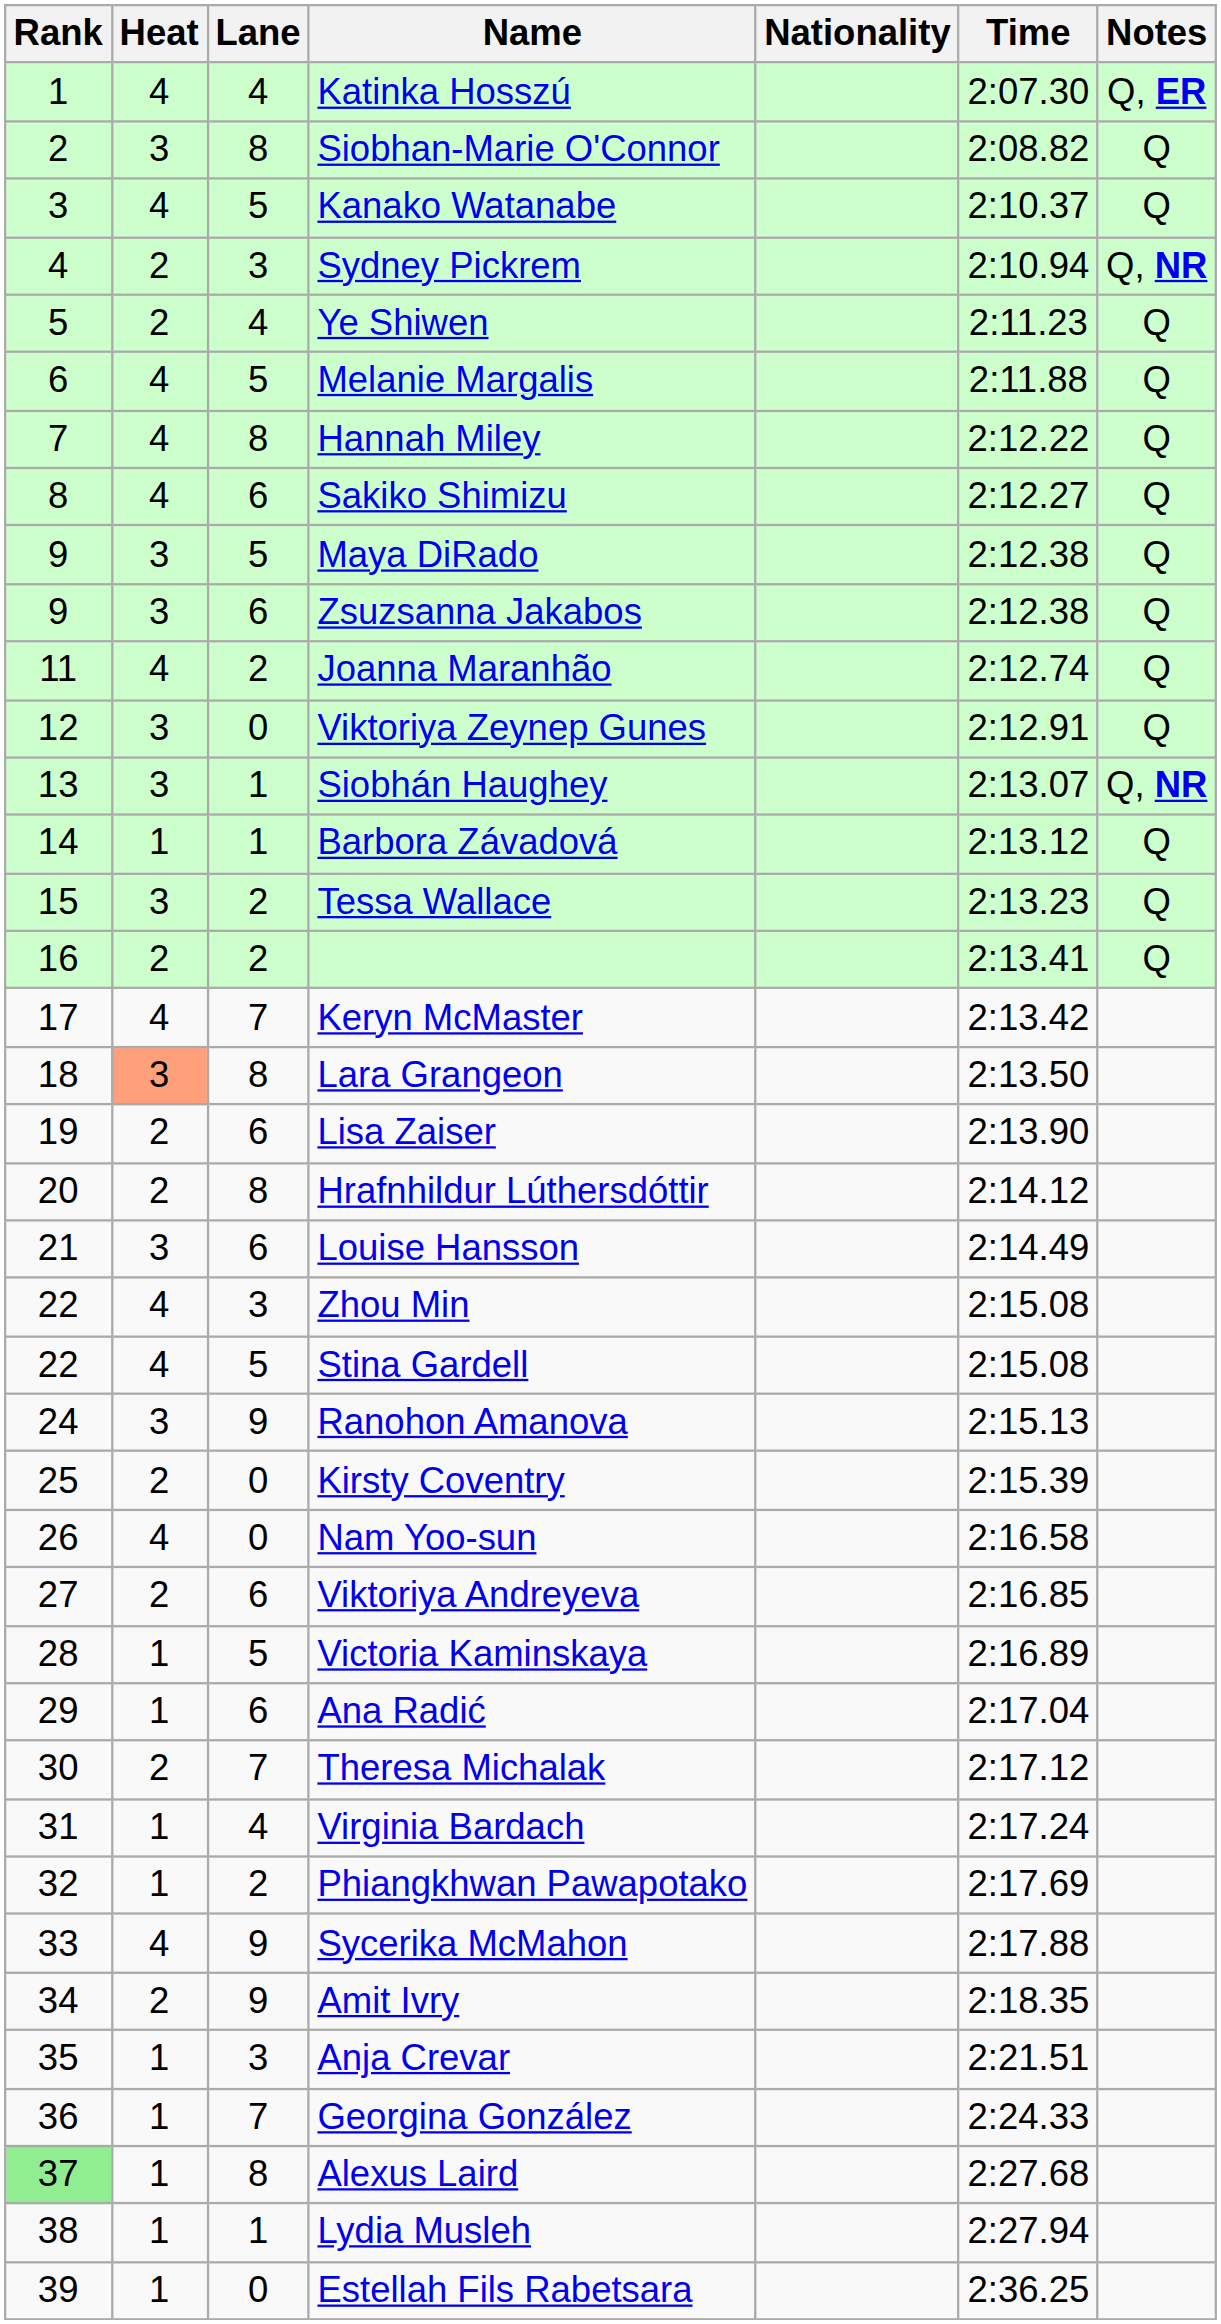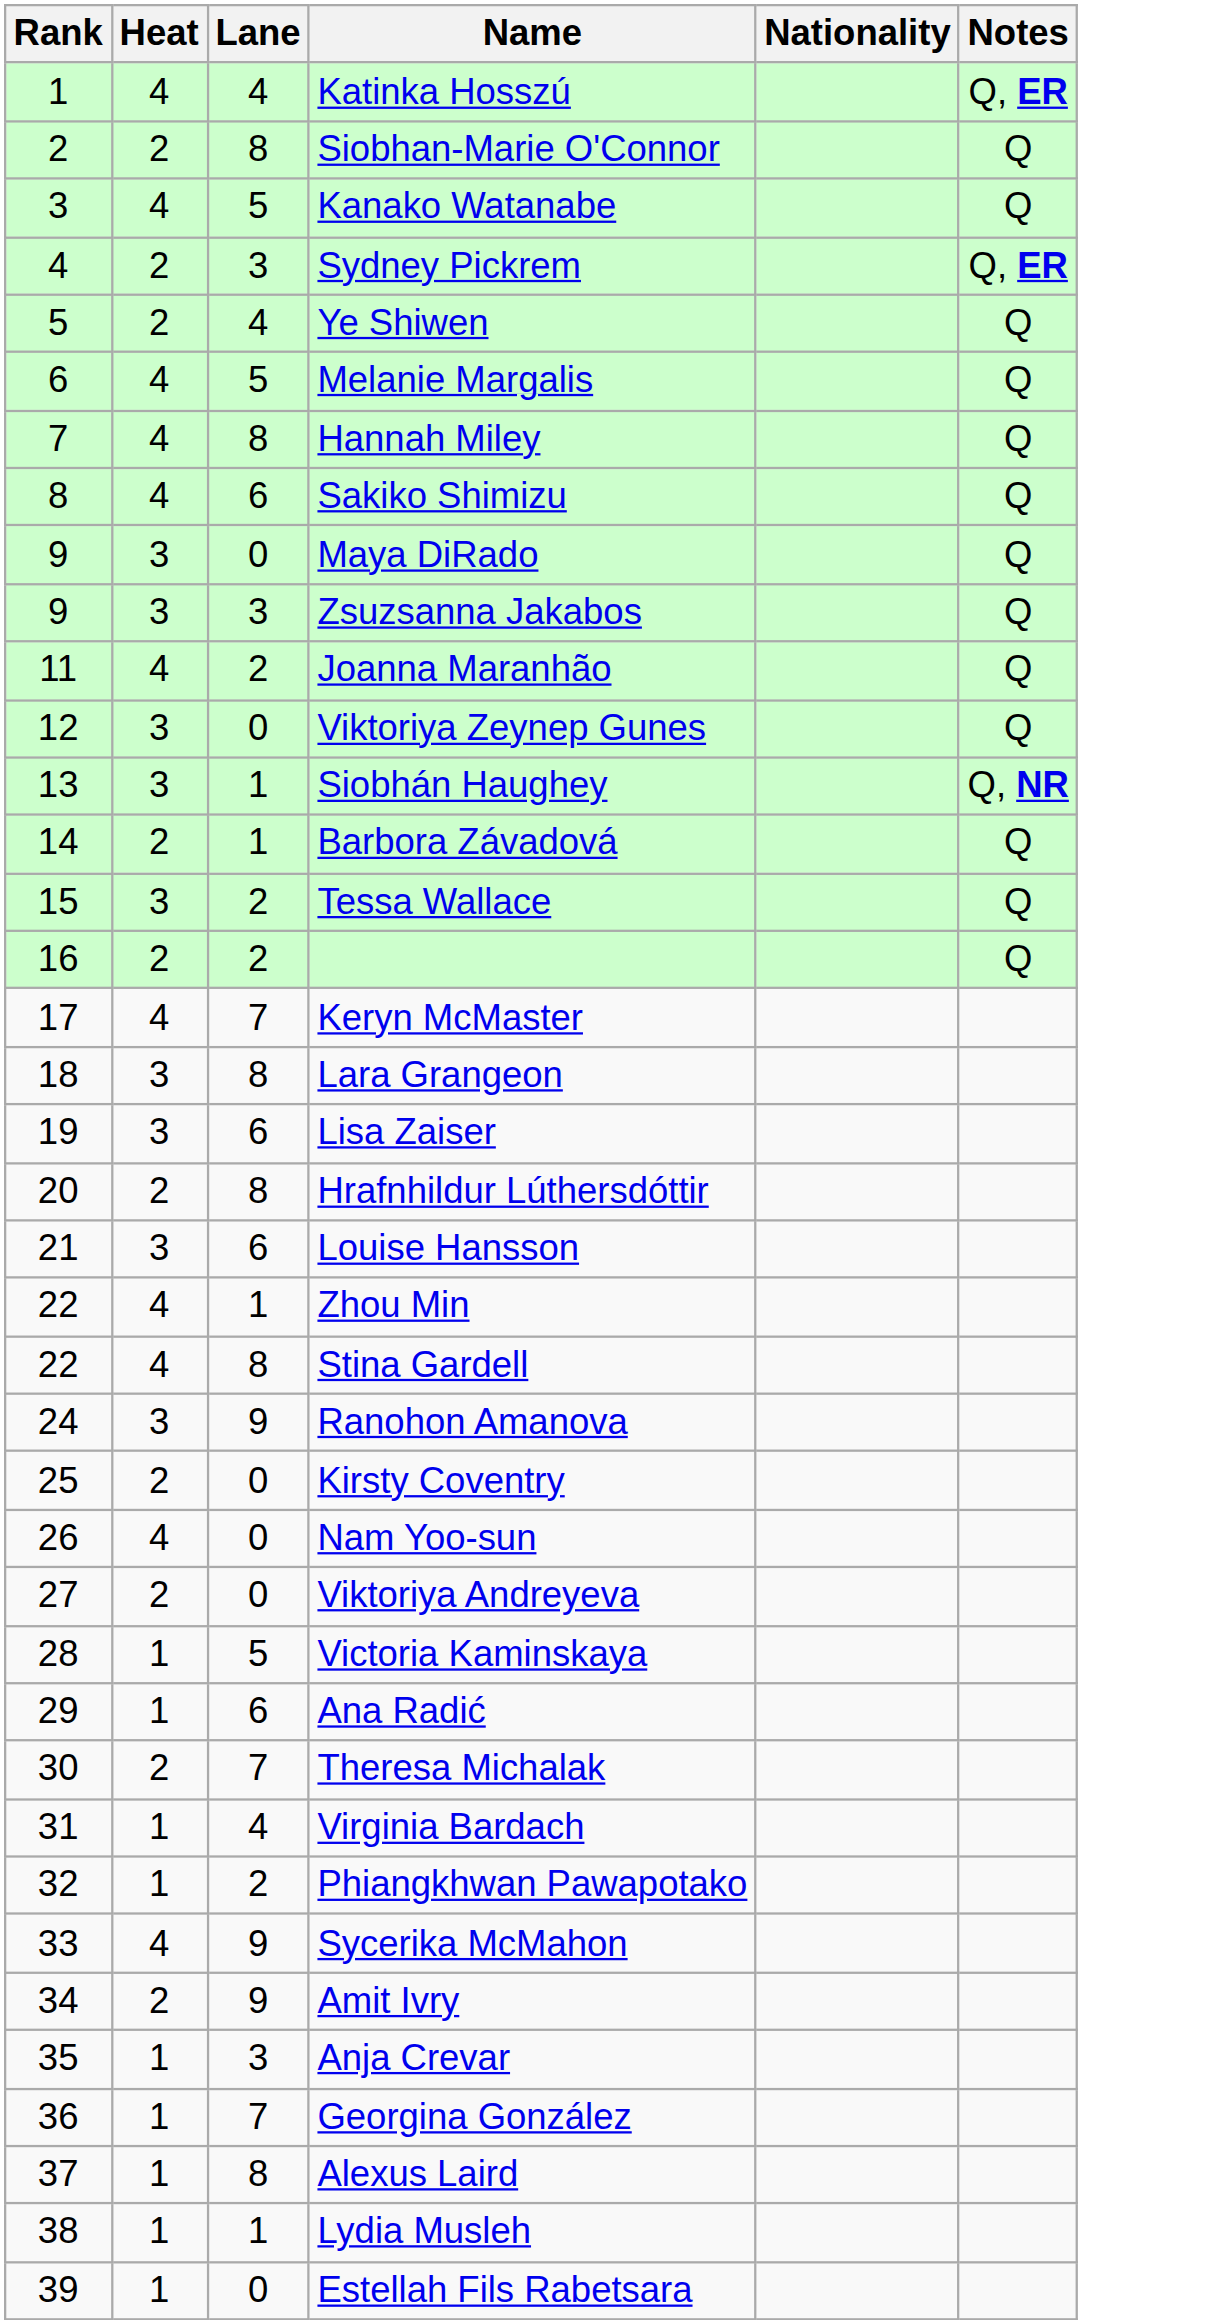 <table class="wikitable sortable" style="text-align:center">
 <tr>
 <th>Rank</th>
 <th>Heat</th>
 <th>Lane</th>
 <th>Name</th>
 <th>Nationality</th>
-<th>Time</th>
 <th>Notes</th>
 </tr>
 <tr bgcolor=ccffcc>
 <td>1</td>
 <td>4</td>
 <td>4</td>
 <td align=left><a href='#'>Katinka Hosszú</a></td>
 <td align=left></td>
-<td>2:07.30</td>
 <td>Q, <strong><a href='#'>ER</a></strong></td>
 </tr>
 <tr bgcolor=ccffcc>
 <td>2</td>
-<td>3</td>
+<td>2</td>
 <td>8</td>
 <td align=left><a href='#'>Siobhan-Marie O'Connor</a></td>
 <td align=left></td>
-<td>2:08.82</td>
 <td>Q</td>
 </tr>
 <tr bgcolor=ccffcc>
 <td>3</td>
 <td>4</td>
 <td>5</td>
 <td align=left><a href='#'>Kanako Watanabe</a></td>
 <td align=left></td>
-<td>2:10.37</td>
 <td>Q</td>
 </tr>
 <tr bgcolor=ccffcc>
 <td>4</td>
 <td>2</td>
 <td>3</td>
 <td align=left><a href='#'>Sydney Pickrem</a></td>
 <td align=left></td>
-<td>2:10.94</td>
-<td>Q, <strong><a href='#'>NR</a></strong></td>
+<td>Q, <strong><a href='#'>ER</a></strong></td>
 </tr>
 <tr bgcolor=ccffcc>
 <td>5</td>
 <td>2</td>
 <td>4</td>
 <td align=left><a href='#'>Ye Shiwen</a></td>
 <td align=left></td>
-<td>2:11.23</td>
 <td>Q</td>
 </tr>
 <tr bgcolor=ccffcc>
 <td>6</td>
 <td>4</td>
 <td>5</td>
 <td align=left><a href='#'>Melanie Margalis</a></td>
 <td align=left></td>
-<td>2:11.88</td>
 <td>Q</td>
 </tr>
 <tr bgcolor=ccffcc>
 <td>7</td>
 <td>4</td>
 <td>8</td>
 <td align=left><a href='#'>Hannah Miley</a></td>
 <td align=left></td>
-<td>2:12.22</td>
 <td>Q</td>
 </tr>
 <tr bgcolor=ccffcc>
 <td>8</td>
 <td>4</td>
 <td>6</td>
 <td align=left><a href='#'>Sakiko Shimizu</a></td>
 <td align=left></td>
-<td>2:12.27</td>
 <td>Q</td>
 </tr>
 <tr bgcolor=ccffcc>
 <td>9</td>
 <td>3</td>
-<td>5</td>
+<td>0</td>
 <td align=left><a href='#'>Maya DiRado</a></td>
 <td align=left></td>
-<td>2:12.38</td>
 <td>Q</td>
 </tr>
 <tr bgcolor=ccffcc>
 <td>9</td>
 <td>3</td>
-<td>6</td>
+<td>3</td>
 <td align=left><a href='#'>Zsuzsanna Jakabos</a></td>
 <td align=left></td>
-<td>2:12.38</td>
 <td>Q</td>
 </tr>
 <tr bgcolor=ccffcc>
 <td>11</td>
 <td>4</td>
 <td>2</td>
 <td align=left><a href='#'>Joanna Maranhão</a></td>
 <td align=left></td>
-<td>2:12.74</td>
 <td>Q</td>
 </tr>
 <tr bgcolor=ccffcc>
 <td>12</td>
 <td>3</td>
 <td>0</td>
 <td align=left><a href='#'>Viktoriya Zeynep Gunes</a></td>
 <td align=left></td>
-<td>2:12.91</td>
 <td>Q</td>
 </tr>
 <tr bgcolor=ccffcc>
 <td>13</td>
 <td>3</td>
 <td>1</td>
 <td align=left><a href='#'>Siobhán Haughey</a></td>
 <td align=left></td>
-<td>2:13.07</td>
 <td>Q, <strong><a href='#'>NR</a></strong></td>
 </tr>
 <tr bgcolor=ccffcc>
 <td>14</td>
-<td>1</td>
+<td>2</td>
 <td>1</td>
 <td align=left><a href='#'>Barbora Závadová</a></td>
 <td align=left></td>
-<td>2:13.12</td>
 <td>Q</td>
 </tr>
 <tr bgcolor=ccffcc>
 <td>15</td>
 <td>3</td>
 <td>2</td>
 <td align=left><a href='#'>Tessa Wallace</a></td>
 <td align=left></td>
-<td>2:13.23</td>
 <td>Q</td>
 </tr>
 <tr bgcolor=ccffcc>
 <td>16</td>
 <td>2</td>
 <td>2</td>
 <td align=left></td>
 <td align=left></td>
-<td>2:13.41</td>
 <td>Q</td>
 </tr>
 <tr>
 <td>17</td>
 <td>4</td>
 <td>7</td>
 <td align=left><a href='#'>Keryn McMaster</a></td>
 <td align=left></td>
-<td>2:13.42</td>
 <td></td>
 </tr>
 <tr>
 <td>18</td>
-<td style="background: lightsalmon;">3</td>
+<td>3</td>
 <td>8</td>
 <td align=left><a href='#'>Lara Grangeon</a></td>
 <td align=left></td>
-<td>2:13.50</td>
 <td></td>
 </tr>
 <tr>
 <td>19</td>
-<td>2</td>
+<td>3</td>
 <td>6</td>
 <td align=left><a href='#'>Lisa Zaiser</a></td>
 <td align=left></td>
-<td>2:13.90</td>
 <td></td>
 </tr>
 <tr>
 <td>20</td>
 <td>2</td>
 <td>8</td>
 <td align=left><a href='#'>Hrafnhildur Lúthersdóttir</a></td>
 <td align=left></td>
-<td>2:14.12</td>
 <td></td>
 </tr>
 <tr>
 <td>21</td>
 <td>3</td>
 <td>6</td>
 <td align=left><a href='#'>Louise Hansson</a></td>
 <td align=left></td>
-<td>2:14.49</td>
 <td></td>
 </tr>
 <tr>
 <td>22</td>
 <td>4</td>
-<td>3</td>
+<td>1</td>
 <td align=left><a href='#'>Zhou Min</a></td>
 <td align=left></td>
-<td>2:15.08</td>
 <td></td>
 </tr>
 <tr>
 <td>22</td>
 <td>4</td>
-<td>5</td>
+<td>8</td>
 <td align=left><a href='#'>Stina Gardell</a></td>
 <td align=left></td>
-<td>2:15.08</td>
 <td></td>
 </tr>
 <tr>
 <td>24</td>
 <td>3</td>
 <td>9</td>
 <td align=left><a href='#'>Ranohon Amanova</a></td>
 <td align=left></td>
-<td>2:15.13</td>
 <td></td>
 </tr>
 <tr>
 <td>25</td>
 <td>2</td>
 <td>0</td>
 <td align=left><a href='#'>Kirsty Coventry</a></td>
 <td align=left></td>
-<td>2:15.39</td>
 <td></td>
 </tr>
 <tr>
 <td>26</td>
 <td>4</td>
 <td>0</td>
 <td align=left><a href='#'>Nam Yoo-sun</a></td>
 <td align=left></td>
-<td>2:16.58</td>
 <td></td>
 </tr>
 <tr>
 <td>27</td>
 <td>2</td>
-<td>6</td>
+<td>0</td>
 <td align=left><a href='#'>Viktoriya Andreyeva</a></td>
 <td align=left></td>
-<td>2:16.85</td>
 <td></td>
 </tr>
 <tr>
 <td>28</td>
 <td>1</td>
 <td>5</td>
 <td align=left><a href='#'>Victoria Kaminskaya</a></td>
 <td align=left></td>
-<td>2:16.89</td>
 <td></td>
 </tr>
 <tr>
 <td>29</td>
 <td>1</td>
 <td>6</td>
 <td align=left><a href='#'>Ana Radić</a></td>
 <td align=left></td>
-<td>2:17.04</td>
 <td></td>
 </tr>
 <tr>
 <td>30</td>
 <td>2</td>
 <td>7</td>
 <td align=left><a href='#'>Theresa Michalak</a></td>
 <td align=left></td>
-<td>2:17.12</td>
 <td></td>
 </tr>
 <tr>
 <td>31</td>
 <td>1</td>
 <td>4</td>
 <td align=left><a href='#'>Virginia Bardach</a></td>
 <td align=left></td>
-<td>2:17.24</td>
 <td></td>
 </tr>
 <tr>
 <td>32</td>
 <td>1</td>
 <td>2</td>
 <td align=left><a href='#'>Phiangkhwan Pawapotako</a></td>
 <td align=left></td>
-<td>2:17.69</td>
 <td></td>
 </tr>
 <tr>
 <td>33</td>
 <td>4</td>
 <td>9</td>
 <td align=left><a href='#'>Sycerika McMahon</a></td>
 <td align=left></td>
-<td>2:17.88</td>
 <td></td>
 </tr>
 <tr>
 <td>34</td>
 <td>2</td>
 <td>9</td>
 <td align=left><a href='#'>Amit Ivry</a></td>
 <td align=left></td>
-<td>2:18.35</td>
 <td></td>
 </tr>
 <tr>
 <td>35</td>
 <td>1</td>
 <td>3</td>
 <td align=left><a href='#'>Anja Crevar</a></td>
 <td align=left></td>
-<td>2:21.51</td>
 <td></td>
 </tr>
 <tr>
 <td>36</td>
 <td>1</td>
 <td>7</td>
 <td align=left><a href='#'>Georgina González</a></td>
 <td align=left></td>
-<td>2:24.33</td>
 <td></td>
 </tr>
 <tr>
-<td style="background: lightgreen;">37</td>
+<td>37</td>
 <td>1</td>
 <td>8</td>
 <td align=left><a href='#'>Alexus Laird</a></td>
 <td align=left></td>
-<td>2:27.68</td>
 <td></td>
 </tr>
 <tr>
 <td>38</td>
 <td>1</td>
 <td>1</td>
 <td align=left><a href='#'>Lydia Musleh</a></td>
 <td align=left></td>
-<td>2:27.94</td>
 <td></td>
 </tr>
 <tr>
 <td>39</td>
 <td>1</td>
 <td>0</td>
 <td align=left><a href='#'>Estellah Fils Rabetsara</a></td>
 <td align=left></td>
-<td>2:36.25</td>
 <td></td>
 </tr>
 </table>
